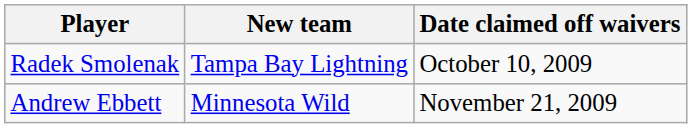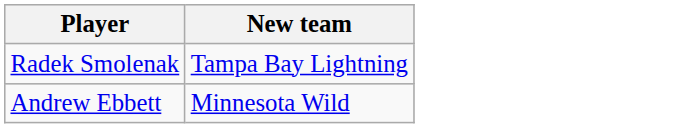 <table class="wikitable">
 <tr>
 <th>Player</th>
 <th>New team</th>
-<th>Date claimed off waivers</th>
 </tr>
 <tr>
 <td><a href='#'>Radek Smolenak</a></td>
 <td><a href='#'>Tampa Bay Lightning</a></td>
-<td>October 10, 2009</td>
 </tr>
 <tr>
 <td><a href='#'>Andrew Ebbett</a></td>
 <td><a href='#'>Minnesota Wild</a></td>
-<td>November 21, 2009</td>
 </tr>
 </table>
